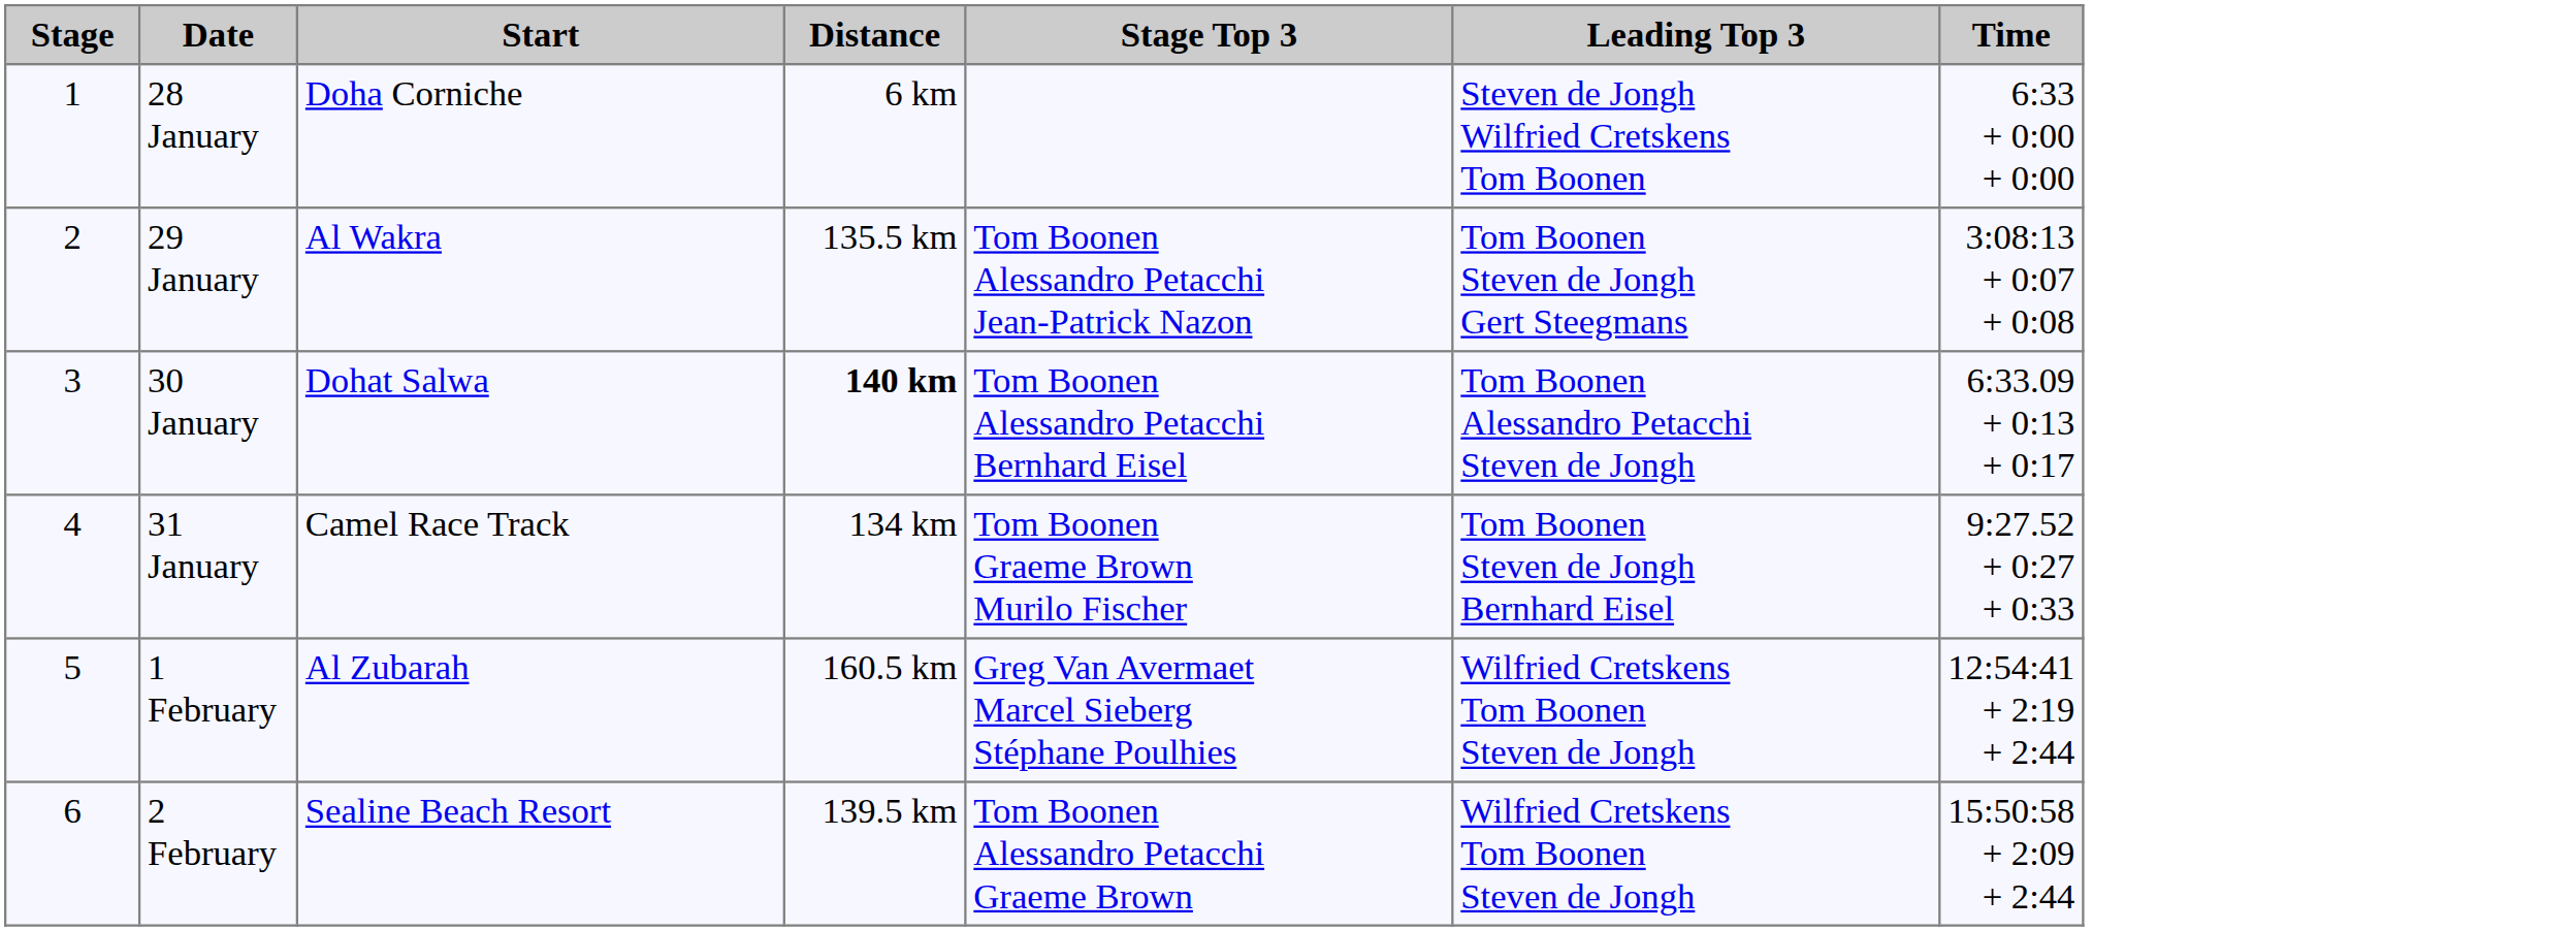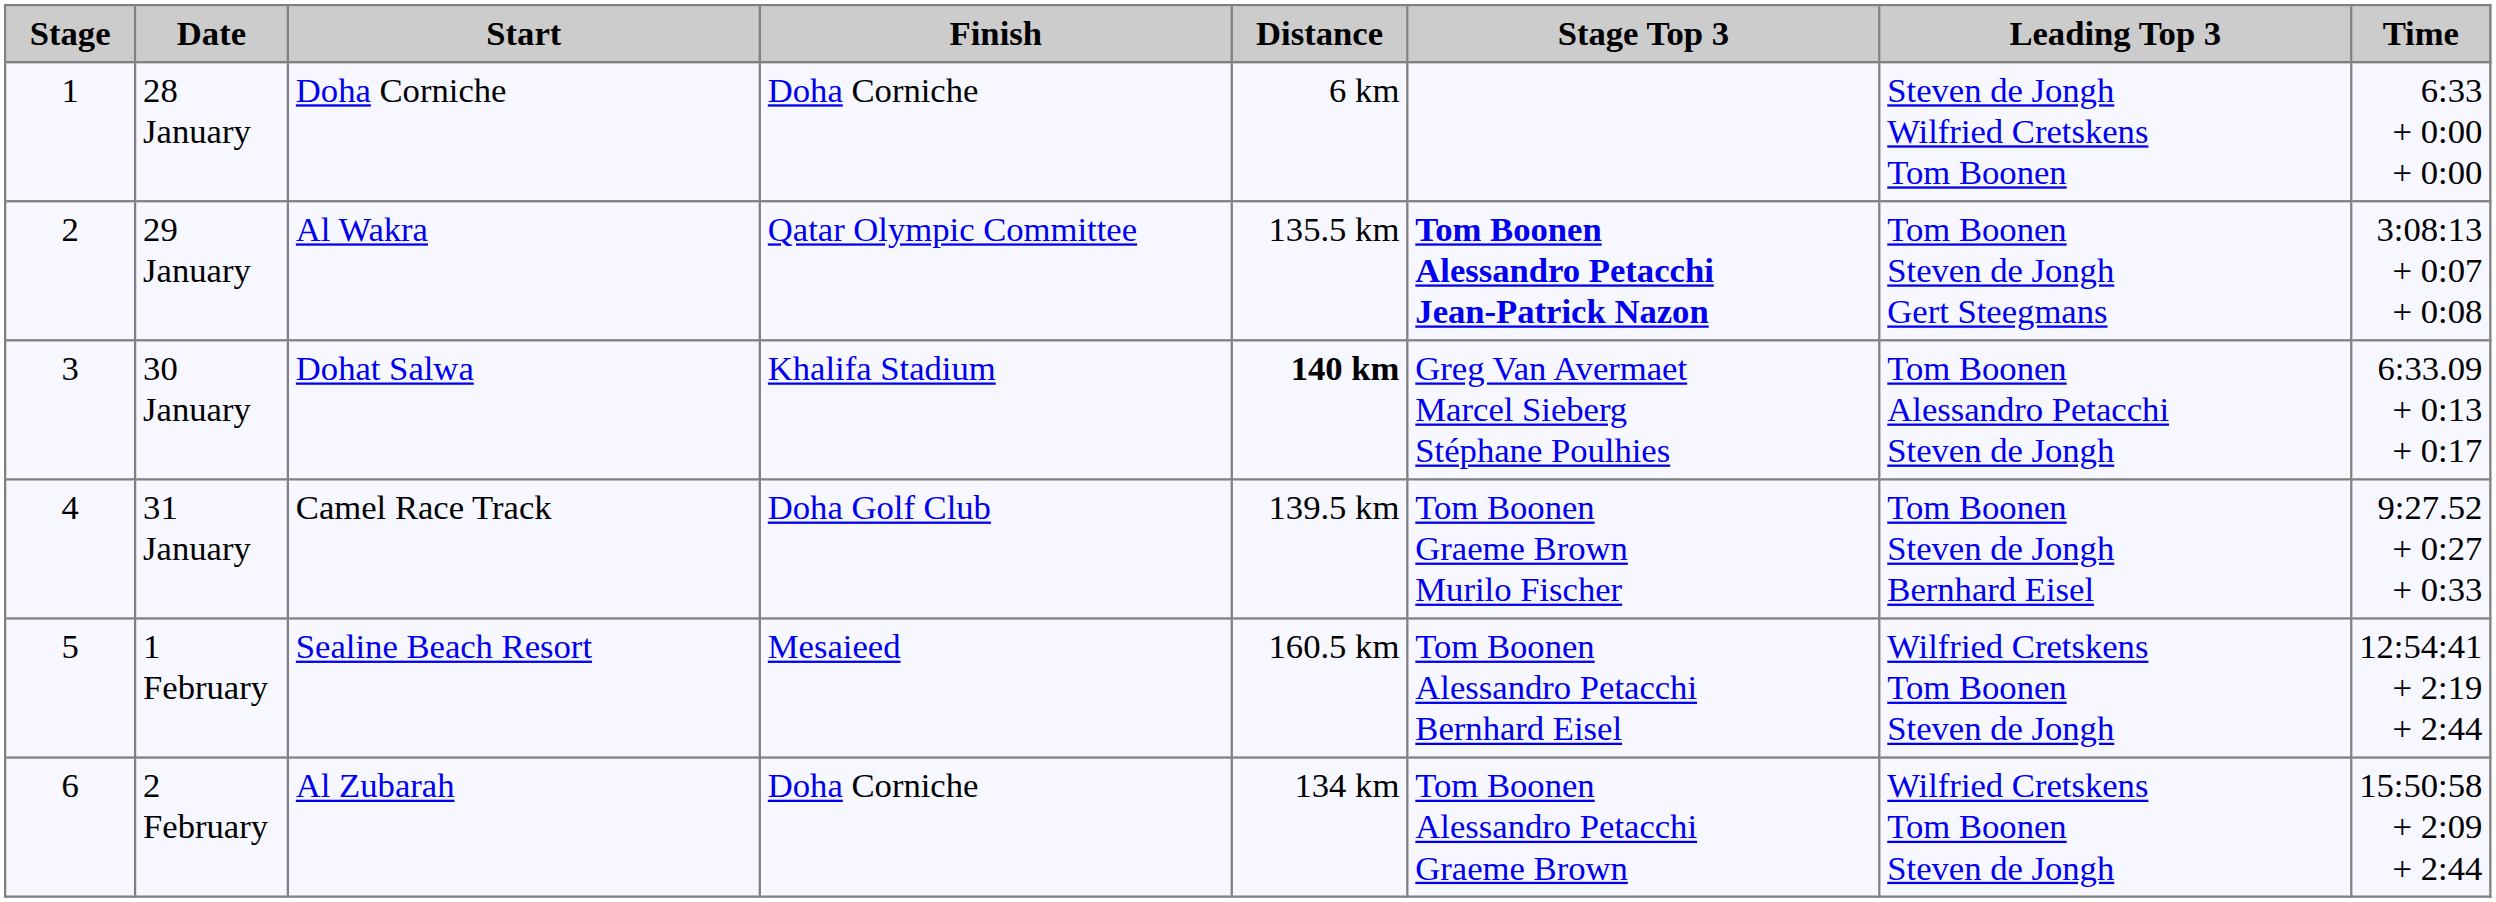 <table bgcolor="#f7f8ff" cellpadding="3" cellspacing="0" border="1" style="font-size: 95%; border: gray solid 1px; border-collapse: collapse;">
 <tr bgcolor="#CCCCCC">
 <td align="center" width="50"><strong>Stage</strong></td>
 <td align="center" width="60"><strong>Date</strong></td>
 <td align="center" width="200"><strong>Start</strong></td>
+<td align="center" width="200"><strong>Finish</strong></td>
 <td align="center" width="70"><strong>Distance</strong></td>
 <td align="center" width="200"><strong>Stage Top 3</strong></td>
 <td align="center" width="200"><strong>Leading Top 3</strong></td>
 <td align="center" width="50"><strong>Time</strong></td>
 </tr>
 <tr valign=top>
 <td align=center>1</td>
 <td>28 January</td>
+<td><a href='#'>Doha</a> Corniche</td>
 <td><a href='#'>Doha</a> Corniche</td>
 <td align=right>6 km</td>
 <td><br> <br> </td>
 <td> <a href='#'>Steven de Jongh</a><br>  <a href='#'>Wilfried Cretskens</a><br>  <a href='#'>Tom Boonen</a></td>
 <td align=right>6:33<br> + 0:00<br> + 0:00</td>
 </tr>
 <tr valign=top>
 <td align=center>2</td>
 <td>29 January</td>
 <td><a href='#'>Al Wakra</a></td>
+<td><a href='#'>Qatar Olympic Committee</a></td>
 <td align=right>135.5 km</td>
-<td> <a href='#'>Tom Boonen</a><br>  <a href='#'>Alessandro Petacchi</a><br>  <a href='#'>Jean-Patrick Nazon</a></td>
+<td><strong> <a href='#'>Tom Boonen</a><br>  <a href='#'>Alessandro Petacchi</a><br>  <a href='#'>Jean-Patrick Nazon</a></strong></td>
 <td> <a href='#'>Tom Boonen</a><br>  <a href='#'>Steven de Jongh</a><br>  <a href='#'>Gert Steegmans</a></td>
 <td align=right>3:08:13<br> + 0:07<br> + 0:08</td>
 </tr>
 <tr valign=top>
 <td align=center>3</td>
 <td>30 January</td>
 <td><a href='#'>Dohat Salwa</a></td>
+<td><a href='#'>Khalifa Stadium</a></td>
 <td align=right><strong>140 km</strong></td>
-<td> <a href='#'>Tom Boonen</a><br>  <a href='#'>Alessandro Petacchi</a><br>  <a href='#'>Bernhard Eisel</a></td>
+<td> <a href='#'>Greg Van Avermaet</a><br>  <a href='#'>Marcel Sieberg</a><br>  <a href='#'>Stéphane Poulhies</a></td>
 <td> <a href='#'>Tom Boonen</a><br>  <a href='#'>Alessandro Petacchi</a> <br>  <a href='#'>Steven de Jongh</a></td>
 <td align=right>6:33.09<br> + 0:13 <br> + 0:17</td>
 </tr>
 <tr valign=top>
 <td align=center>4</td>
 <td>31 January</td>
 <td>Camel Race Track</td>
-<td align=right>134 km</td>
+<td><a href='#'>Doha Golf Club</a></td>
+<td align=right>139.5 km</td>
 <td> <a href='#'>Tom Boonen</a><br>  <a href='#'>Graeme Brown</a><br>  <a href='#'>Murilo Fischer</a></td>
 <td> <a href='#'>Tom Boonen</a><br>  <a href='#'>Steven de Jongh</a> <br>  <a href='#'>Bernhard Eisel</a></td>
 <td align=right>9:27.52<br> + 0:27 <br> + 0:33</td>
 </tr>
 <tr valign=top>
 <td align=center>5</td>
 <td>1 February</td>
-<td><a href='#'>Al Zubarah</a></td>
+<td><a href='#'>Sealine Beach Resort</a></td>
+<td><a href='#'>Mesaieed</a></td>
 <td align=right>160.5 km</td>
-<td> <a href='#'>Greg Van Avermaet</a><br>  <a href='#'>Marcel Sieberg</a><br>  <a href='#'>Stéphane Poulhies</a></td>
+<td> <a href='#'>Tom Boonen</a><br>  <a href='#'>Alessandro Petacchi</a><br>  <a href='#'>Bernhard Eisel</a></td>
 <td> <a href='#'>Wilfried Cretskens</a><br>  <a href='#'>Tom Boonen</a> <br>  <a href='#'>Steven de Jongh</a></td>
 <td align=right>12:54:41<br> + 2:19 <br> + 2:44</td>
 </tr>
 <tr valign=top>
 <td align=center>6</td>
 <td>2 February</td>
-<td><a href='#'>Sealine Beach Resort</a></td>
-<td align=right>139.5 km</td>
+<td><a href='#'>Al Zubarah</a></td>
+<td><a href='#'>Doha</a> Corniche</td>
+<td align=right>134 km</td>
 <td> <a href='#'>Tom Boonen</a><br>  <a href='#'>Alessandro Petacchi</a><br>  <a href='#'>Graeme Brown</a></td>
 <td> <a href='#'>Wilfried Cretskens</a><br>  <a href='#'>Tom Boonen</a> <br>  <a href='#'>Steven de Jongh</a></td>
 <td align=right>15:50:58<br> + 2:09 <br> + 2:44</td>
 </tr>
 </table>
